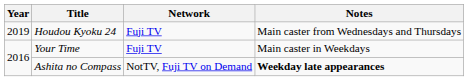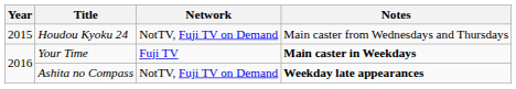 <table class="wikitable">
 <tr>
 <th>Year</th>
 <th>Title</th>
 <th>Network</th>
 <th>Notes</th>
 </tr>
 <tr>
-<td>2019</td>
+<td>2015</td>
 <td><em>Houdou Kyoku 24</em></td>
-<td><a href='#'>Fuji TV</a></td>
+<td>NotTV, <a href='#'>Fuji TV on Demand</a></td>
 <td>Main caster from Wednesdays and Thursdays</td>
 </tr>
 <tr>
 <td rowspan="2">2016</td>
 <td><em>Your Time</em></td>
 <td><a href='#'>Fuji TV</a></td>
-<td>Main caster in Weekdays</td>
+<td><strong>Main caster in Weekdays</strong></td>
 </tr>
 <tr>
 <td><em>Ashita no Compass</em></td>
 <td>NotTV, <a href='#'>Fuji TV on Demand</a></td>
 <td><strong>Weekday late appearances</strong></td>
 </tr>
 </table>
